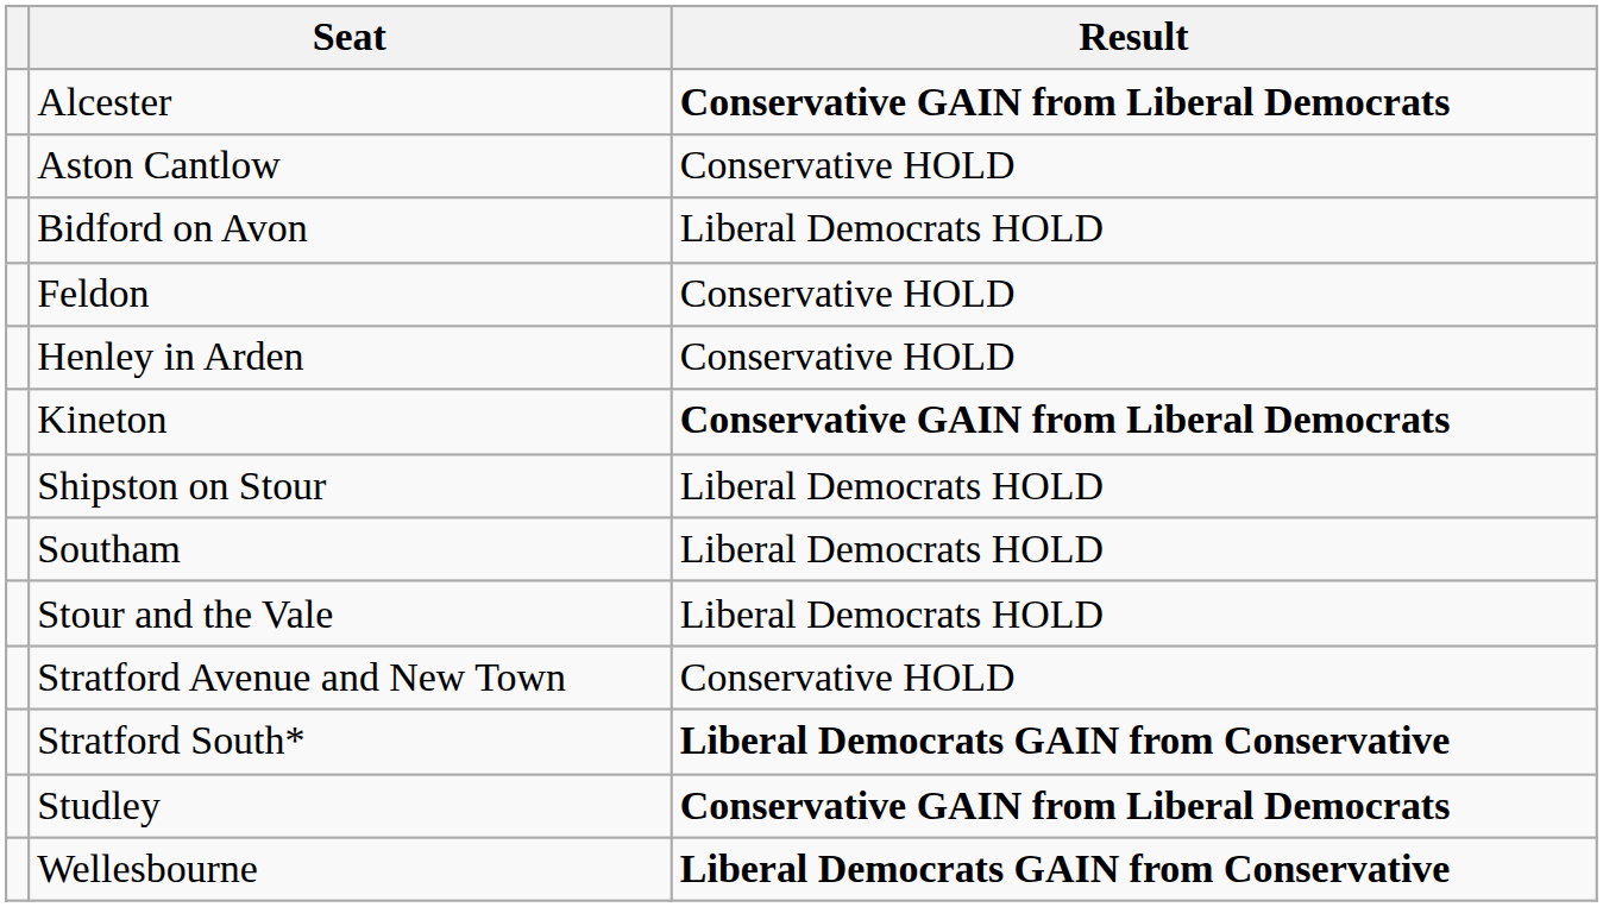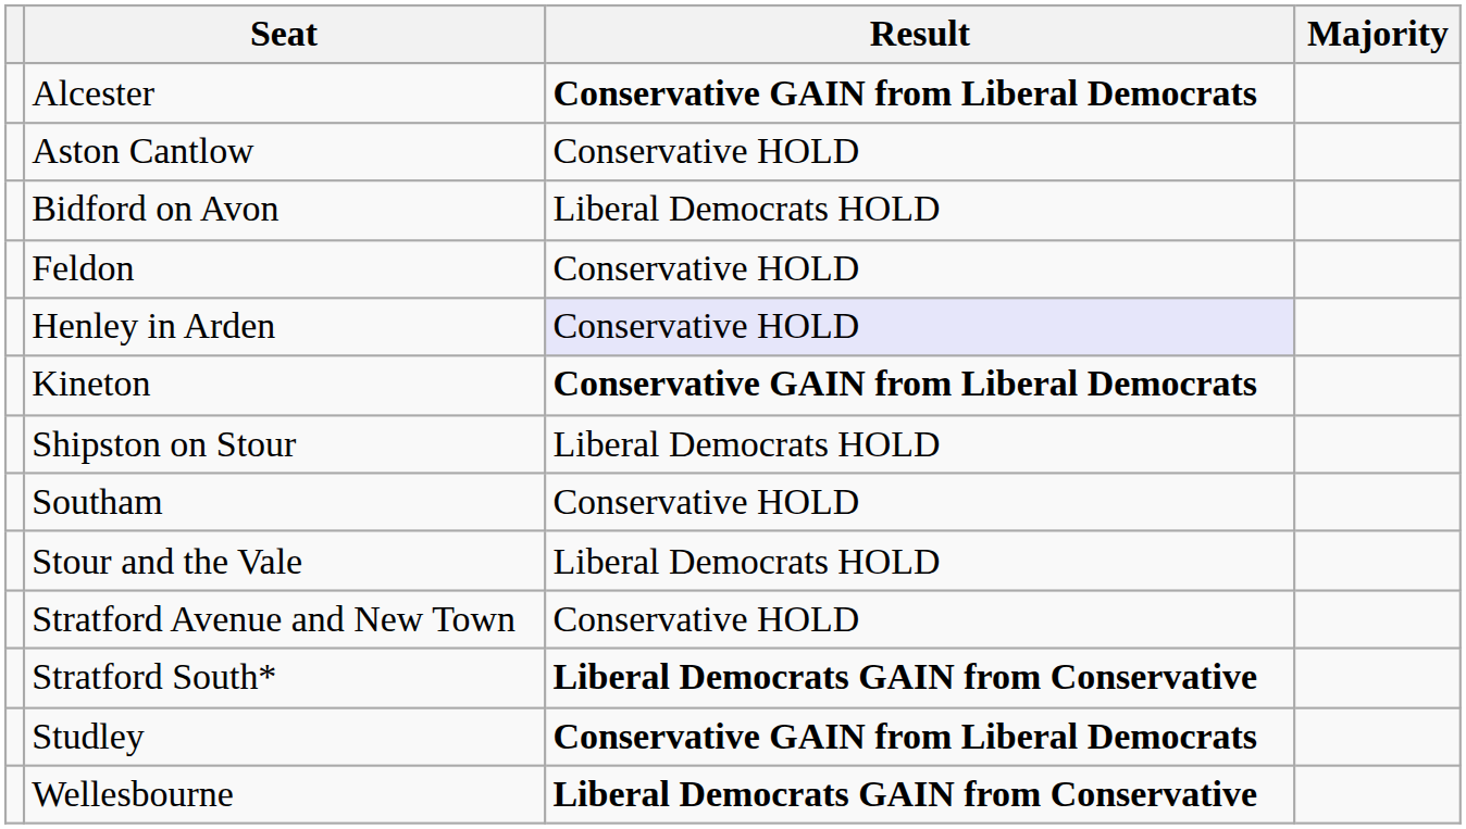 <table class="wikitable" style="right; width:50%">
 <tr>
 <th></th>
 <th>Seat</th>
 <th>Result</th>
+<th>Majority</th>
 </tr>
 <tr>
 <td></td>
 <td>Alcester</td>
 <td><strong>Conservative GAIN from Liberal Democrats</strong></td>
+<td></td>
 </tr>
 <tr>
 <td></td>
 <td>Aston Cantlow</td>
 <td>Conservative HOLD</td>
+<td></td>
 </tr>
 <tr>
 <td></td>
 <td>Bidford on Avon</td>
 <td>Liberal Democrats HOLD</td>
+<td></td>
 </tr>
 <tr>
 <td></td>
 <td>Feldon</td>
 <td>Conservative HOLD</td>
+<td></td>
 </tr>
 <tr>
 <td></td>
 <td>Henley in Arden</td>
-<td>Conservative HOLD</td>
+<td style="background: lavender;">Conservative HOLD</td>
+<td></td>
 </tr>
 <tr>
 <td></td>
 <td>Kineton</td>
 <td><strong>Conservative GAIN from Liberal Democrats</strong></td>
+<td></td>
 </tr>
 <tr>
 <td></td>
 <td>Shipston on Stour</td>
 <td>Liberal Democrats HOLD</td>
+<td></td>
 </tr>
 <tr>
 <td></td>
 <td>Southam</td>
-<td>Liberal Democrats HOLD</td>
+<td>Conservative HOLD</td>
+<td></td>
 </tr>
 <tr>
 <td></td>
 <td>Stour and the Vale</td>
 <td>Liberal Democrats HOLD</td>
+<td></td>
 </tr>
 <tr>
 <td></td>
 <td>Stratford Avenue and New Town</td>
 <td>Conservative HOLD</td>
+<td></td>
 </tr>
 <tr>
 <td></td>
 <td>Stratford South*</td>
 <td><strong>Liberal Democrats GAIN from Conservative</strong></td>
+<td></td>
 </tr>
 <tr>
 <td></td>
 <td>Studley</td>
 <td><strong>Conservative GAIN from Liberal Democrats</strong></td>
+<td></td>
 </tr>
 <tr>
 <td></td>
 <td>Wellesbourne</td>
 <td><strong>Liberal Democrats GAIN from Conservative</strong></td>
+<td></td>
 </tr>
 </table>
